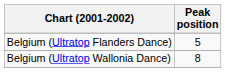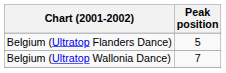 <table class="wikitable sortable">
 <tr>
 <th>Chart (2001-2002)</th>
 <th>Peak<br>position</th>
 </tr>
 <tr>
 </tr>
 <tr>
 <td>Belgium (<a href='#'>Ultratop</a> Flanders Dance)</td>
 <td align=center>5</td>
 </tr>
 <tr>
 </tr>
 <tr>
 <td>Belgium (<a href='#'>Ultratop</a> Wallonia Dance)</td>
-<td align=center>8</td>
+<td align=center>7</td>
 </tr>
 <tr>
 </tr>
 <tr>
 </tr>
 <tr>
 </tr>
 <tr>
 </tr>
 <tr>
 </tr>
 <tr>
 </tr>
 <tr>
 </tr>
 <tr>
 </tr>
 </table>
